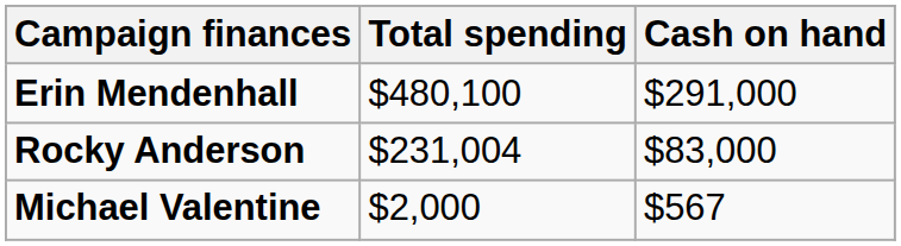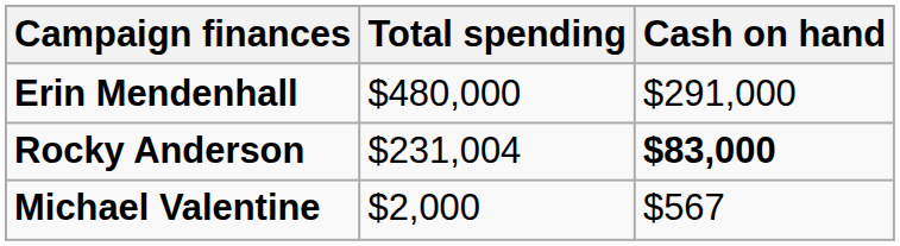 <table class="wikitable">
 <tr>
 <th>Campaign finances</th>
 <th>Total spending</th>
 <th>Cash on hand</th>
 </tr>
 <tr>
 <td><strong>Erin Mendenhall</strong></td>
-<td>$480,100</td>
+<td>$480,000</td>
 <td>$291,000</td>
 </tr>
 <tr>
 <td><strong>Rocky Anderson</strong></td>
 <td>$231,004</td>
-<td>$83,000</td>
+<td><strong>$83,000</strong></td>
 </tr>
 <tr>
 <td><strong>Michael Valentine</strong></td>
 <td>$2,000</td>
 <td>$567</td>
 </tr>
 </table>
